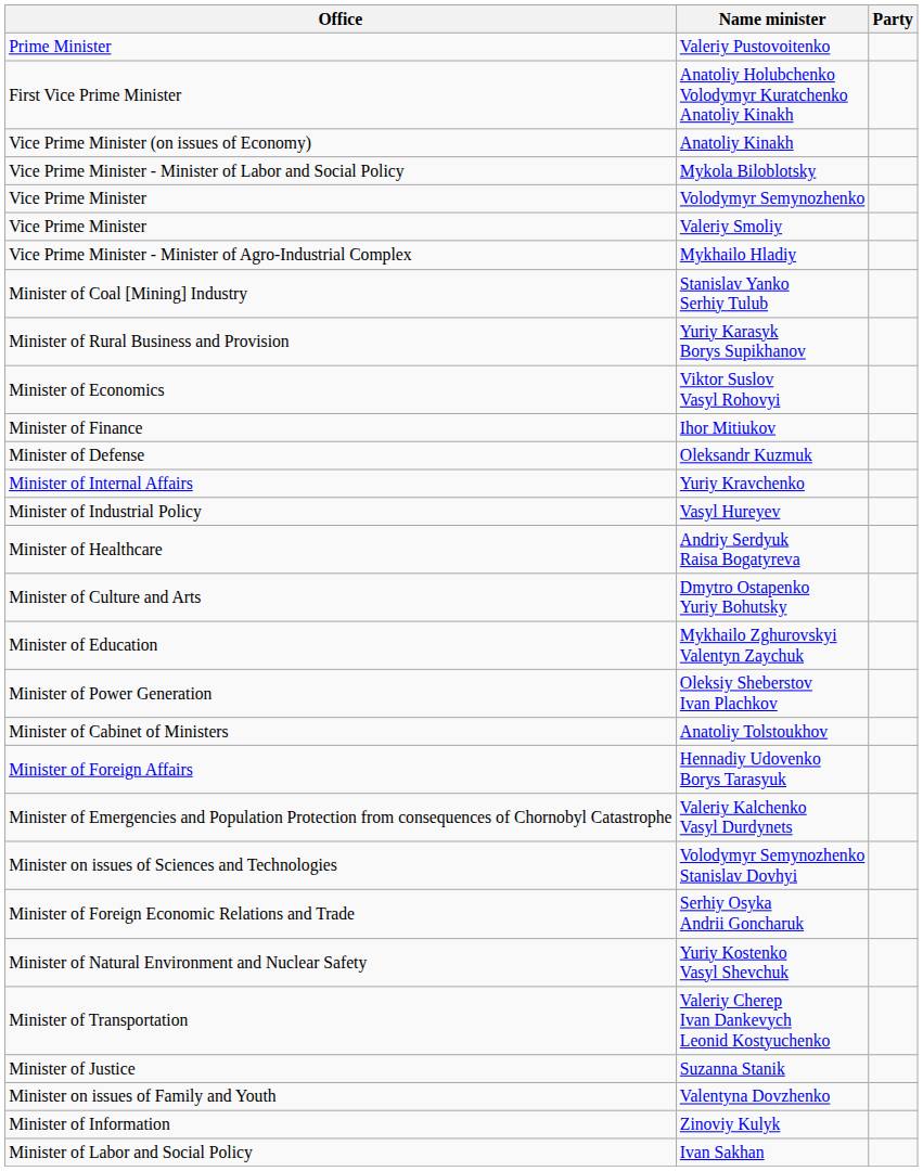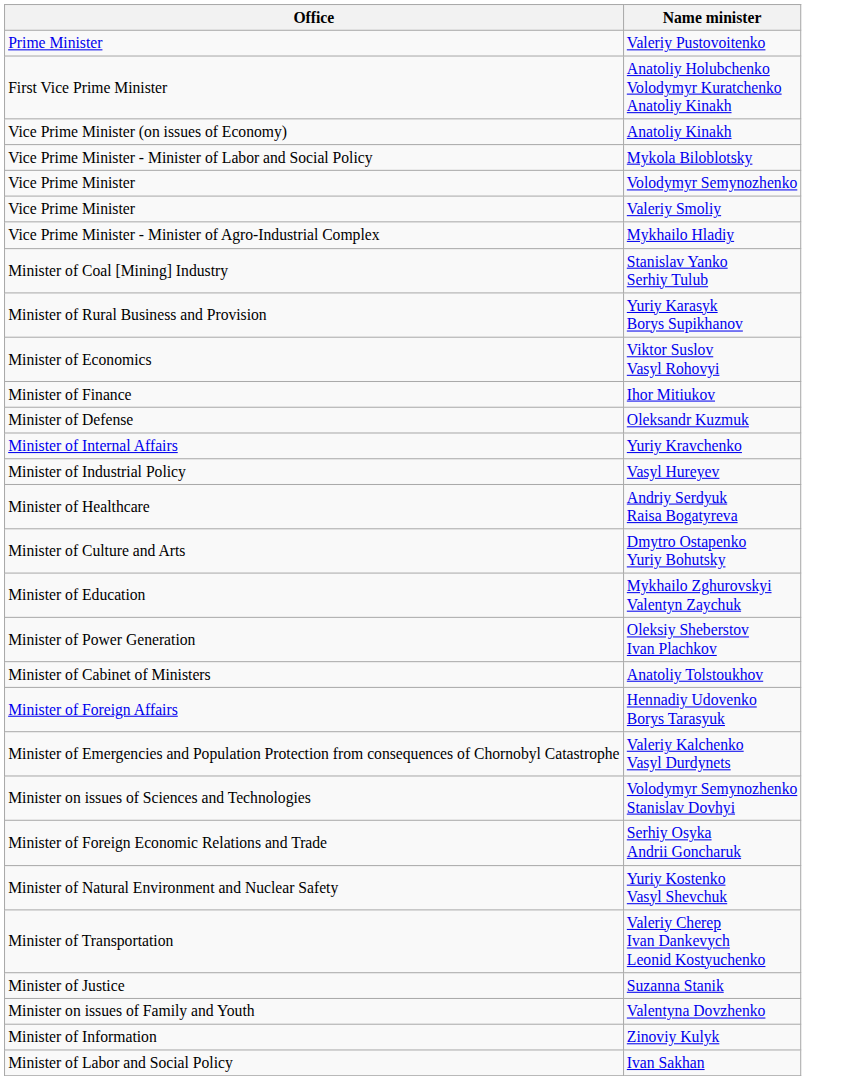 <table class="wikitable" style="font-size: 95%;">
 <tr>
 <th>Office</th>
 <th>Name minister</th>
-<th>Party</th>
 </tr>
 <tr>
 <td><a href='#'>Prime Minister</a></td>
 <td><a href='#'>Valeriy Pustovoitenko</a></td>
-<td></td>
 </tr>
 <tr>
 <td>First Vice Prime Minister</td>
 <td><a href='#'>Anatoliy Holubchenko</a><br><a href='#'>Volodymyr Kuratchenko</a><br><a href='#'>Anatoliy Kinakh</a></td>
-<td></td>
 </tr>
 <tr>
 <td>Vice Prime Minister (on issues of Economy)</td>
 <td><a href='#'>Anatoliy Kinakh</a></td>
-<td></td>
 </tr>
 <tr>
 <td>Vice Prime Minister - Minister of Labor and Social Policy</td>
 <td><a href='#'>Mykola Biloblotsky</a></td>
-<td></td>
 </tr>
 <tr>
 <td>Vice Prime Minister</td>
 <td><a href='#'>Volodymyr Semynozhenko</a></td>
-<td></td>
 </tr>
 <tr>
 <td>Vice Prime Minister</td>
 <td><a href='#'>Valeriy Smoliy</a></td>
-<td></td>
 </tr>
 <tr>
 <td>Vice Prime Minister - Minister of Agro-Industrial Complex</td>
 <td><a href='#'>Mykhailo Hladiy</a></td>
-<td></td>
 </tr>
 <tr>
 <td>Minister of Coal [Mining] Industry</td>
 <td><a href='#'>Stanislav Yanko</a><br><a href='#'>Serhiy Tulub</a></td>
-<td></td>
 </tr>
 <tr>
 <td>Minister of Rural Business and Provision</td>
 <td><a href='#'>Yuriy Karasyk</a><br><a href='#'>Borys Supikhanov</a></td>
-<td></td>
 </tr>
 <tr>
 <td>Minister of Economics</td>
 <td><a href='#'>Viktor Suslov</a><br><a href='#'>Vasyl Rohovyi</a></td>
-<td></td>
 </tr>
 <tr>
 <td>Minister of Finance</td>
 <td><a href='#'>Ihor Mitiukov</a></td>
-<td></td>
 </tr>
 <tr>
 <td>Minister of Defense</td>
 <td><a href='#'>Oleksandr Kuzmuk</a></td>
-<td></td>
 </tr>
 <tr>
 <td><a href='#'>Minister of Internal Affairs</a></td>
 <td><a href='#'>Yuriy Kravchenko</a></td>
-<td></td>
 </tr>
 <tr>
 <td>Minister of Industrial Policy</td>
 <td><a href='#'>Vasyl Hureyev</a></td>
-<td></td>
 </tr>
 <tr>
 <td>Minister of Healthcare</td>
 <td><a href='#'>Andriy Serdyuk</a><br><a href='#'>Raisa Bogatyreva</a></td>
-<td></td>
 </tr>
 <tr>
 <td>Minister of Culture and Arts</td>
 <td><a href='#'>Dmytro Ostapenko</a><br><a href='#'>Yuriy Bohutsky</a></td>
-<td></td>
 </tr>
 <tr>
 <td>Minister of Education</td>
 <td><a href='#'>Mykhailo Zghurovskyi</a><br><a href='#'>Valentyn Zaychuk</a></td>
-<td></td>
 </tr>
 <tr>
 <td>Minister of Power Generation</td>
 <td><a href='#'>Oleksiy Sheberstov</a><br><a href='#'>Ivan Plachkov</a></td>
-<td></td>
 </tr>
 <tr>
 <td>Minister of Cabinet of Ministers</td>
 <td><a href='#'>Anatoliy Tolstoukhov</a></td>
-<td></td>
 </tr>
 <tr>
 <td><a href='#'>Minister of Foreign Affairs</a></td>
 <td><a href='#'>Hennadiy Udovenko</a><br><a href='#'>Borys Tarasyuk</a></td>
-<td></td>
 </tr>
 <tr>
 <td>Minister of Emergencies and Population Protection from consequences of Chornobyl Catastrophe</td>
 <td><a href='#'>Valeriy Kalchenko</a><br><a href='#'>Vasyl Durdynets</a></td>
-<td></td>
 </tr>
 <tr>
 <td>Minister on issues of Sciences and Technologies</td>
 <td><a href='#'>Volodymyr Semynozhenko</a><br><a href='#'>Stanislav Dovhyi</a></td>
-<td></td>
 </tr>
 <tr>
 <td>Minister of Foreign Economic Relations and Trade</td>
 <td><a href='#'>Serhiy Osyka</a><br><a href='#'>Andrii Goncharuk</a></td>
-<td></td>
 </tr>
 <tr>
 <td>Minister of Natural Environment and Nuclear Safety</td>
 <td><a href='#'>Yuriy Kostenko</a><br><a href='#'>Vasyl Shevchuk</a></td>
-<td></td>
 </tr>
 <tr>
 <td>Minister of Transportation</td>
 <td><a href='#'>Valeriy Cherep</a><br><a href='#'>Ivan Dankevych</a><br><a href='#'>Leonid Kostyuchenko</a></td>
-<td></td>
 </tr>
 <tr>
 <td>Minister of Justice</td>
 <td><a href='#'>Suzanna Stanik</a></td>
-<td></td>
 </tr>
 <tr>
 <td>Minister on issues of Family and Youth</td>
 <td><a href='#'>Valentyna Dovzhenko</a></td>
-<td></td>
 </tr>
 <tr>
 <td>Minister of Information</td>
 <td><a href='#'>Zinoviy Kulyk</a></td>
-<td></td>
 </tr>
 <tr>
 <td>Minister of Labor and Social Policy</td>
 <td><a href='#'>Ivan Sakhan</a></td>
-<td></td>
 </tr>
 </table>
